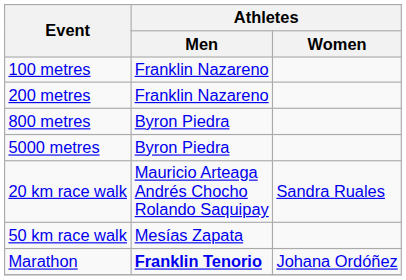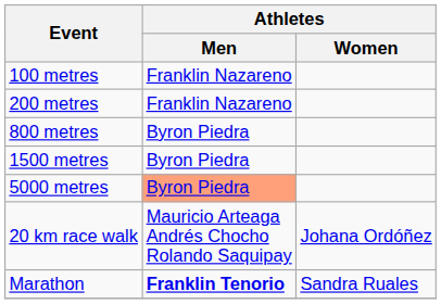 <table class=wikitable style="font-size:90%">
 <tr>
 <th rowspan=2>Event</th>
 <th colspan=2>Athletes</th>
 </tr>
 <tr>
 <th>Men</th>
 <th>Women</th>
 </tr>
 <tr>
 <td><a href='#'>100 metres</a></td>
 <td><a href='#'>Franklin Nazareno</a></td>
 <td></td>
 </tr>
 <tr>
 <td><a href='#'>200 metres</a></td>
 <td><a href='#'>Franklin Nazareno</a></td>
 <td></td>
 </tr>
 <tr>
 <td><a href='#'>800 metres</a></td>
 <td><a href='#'>Byron Piedra</a></td>
 <td></td>
 </tr>
 <tr>
+<td><a href='#'>1500 metres</a></td>
+<td><a href='#'>Byron Piedra</a></td>
+<td></td>
+</tr>
+<tr>
 <td><a href='#'>5000 metres</a></td>
-<td><a href='#'>Byron Piedra</a></td>
+<td style="background: lightsalmon;"><a href='#'>Byron Piedra</a></td>
 <td></td>
 </tr>
 <tr>
 <td><a href='#'>20 km race walk</a></td>
 <td><a href='#'>Mauricio Arteaga</a> <br> <a href='#'>Andrés Chocho</a> <br> <a href='#'>Rolando Saquipay</a></td>
-<td><a href='#'>Sandra Ruales</a></td>
-</tr>
-<tr>
-<td><a href='#'>50 km race walk</a></td>
-<td><a href='#'>Mesías Zapata</a></td>
-<td></td>
+<td><a href='#'>Johana Ordóñez</a></td>
 </tr>
 <tr>
 <td><a href='#'>Marathon</a></td>
 <td><strong><a href='#'>Franklin Tenorio</a></strong></td>
-<td><a href='#'>Johana Ordóñez</a></td>
+<td><a href='#'>Sandra Ruales</a></td>
 </tr>
 <tr>
 </tr>
 </table>
